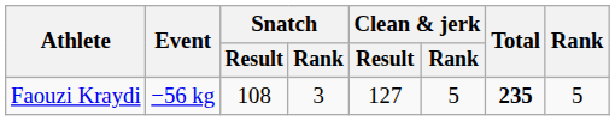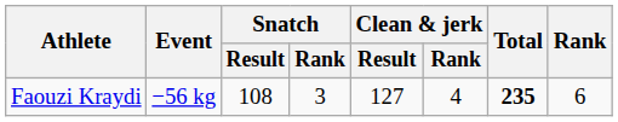 <table class="wikitable" style="font-size:90%">
 <tr>
 <th rowspan="2">Athlete</th>
 <th rowspan="2">Event</th>
 <th colspan="2">Snatch</th>
 <th colspan="2">Clean & jerk</th>
 <th rowspan="2">Total</th>
 <th rowspan="2">Rank</th>
 </tr>
 <tr style="font-size:95%">
 <th>Result</th>
 <th>Rank</th>
 <th>Result</th>
 <th>Rank</th>
 </tr>
 <tr align=center>
 <td align=left><a href='#'>Faouzi Kraydi</a></td>
 <td align=left><a href='#'>−56 kg</a></td>
 <td>108</td>
 <td>3</td>
 <td>127</td>
-<td>5</td>
+<td>4</td>
 <td><strong>235</strong></td>
-<td>5</td>
+<td>6</td>
 </tr>
 </table>
